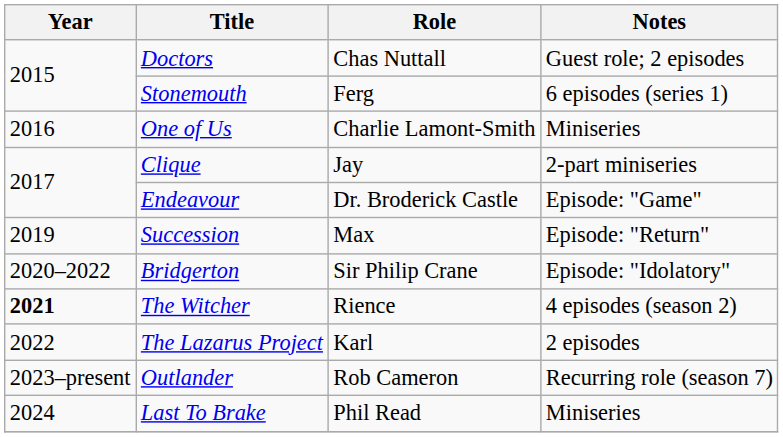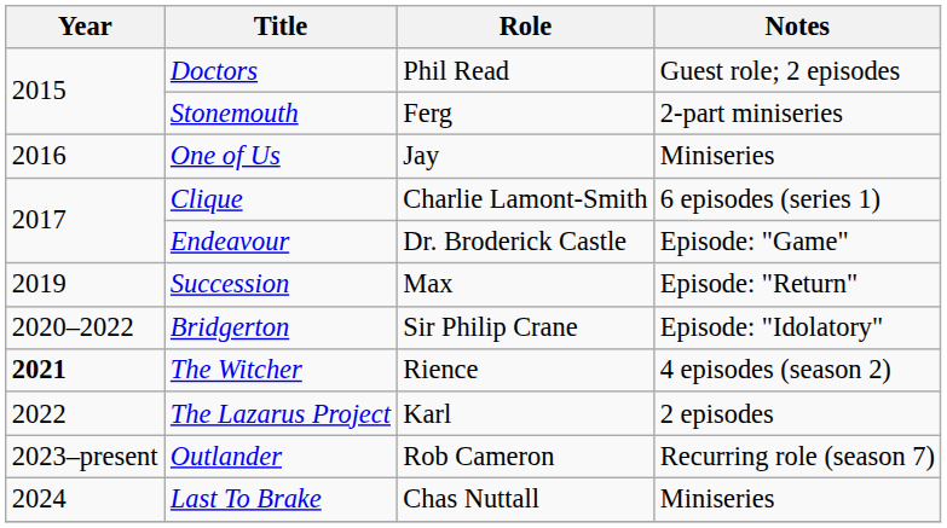 <table class="wikitable">
 <tr>
 <th>Year</th>
 <th>Title</th>
 <th>Role</th>
 <th>Notes</th>
 </tr>
 <tr>
 <td rowspan="2">2015</td>
 <td><em><a href='#'>Doctors</a></em></td>
-<td>Chas Nuttall</td>
+<td>Phil Read</td>
 <td>Guest role; 2 episodes</td>
 </tr>
 <tr>
 <td><em><a href='#'>Stonemouth</a></em></td>
 <td>Ferg</td>
-<td>6 episodes (series 1)</td>
+<td>2-part miniseries</td>
 </tr>
 <tr>
 <td>2016</td>
 <td><em><a href='#'>One of Us</a></em></td>
-<td>Charlie Lamont-Smith</td>
+<td>Jay</td>
 <td>Miniseries</td>
 </tr>
 <tr>
 <td rowspan="2">2017</td>
 <td><em><a href='#'>Clique</a></em></td>
-<td>Jay</td>
-<td>2-part miniseries</td>
+<td>Charlie Lamont-Smith</td>
+<td>6 episodes (series 1)</td>
 </tr>
 <tr>
 <td><em><a href='#'>Endeavour</a></em></td>
 <td>Dr. Broderick Castle</td>
 <td>Episode: "Game"</td>
 </tr>
 <tr>
 <td>2019</td>
 <td><em><a href='#'>Succession</a></em></td>
 <td>Max</td>
 <td>Episode: "Return"</td>
 </tr>
 <tr>
 <td>2020–2022</td>
 <td><em><a href='#'>Bridgerton</a></em></td>
 <td>Sir Philip Crane</td>
 <td>Episode: "Idolatory"</td>
 </tr>
 <tr>
 <td><strong>2021</strong></td>
 <td><em><a href='#'>The Witcher</a></em></td>
 <td>Rience</td>
 <td>4 episodes (season 2)</td>
 </tr>
 <tr>
 <td>2022</td>
 <td><em><a href='#'>The Lazarus Project</a></em></td>
 <td>Karl</td>
 <td>2 episodes</td>
 </tr>
 <tr>
 <td>2023–present</td>
 <td><em><a href='#'>Outlander</a></em></td>
 <td>Rob Cameron</td>
 <td>Recurring role (season 7)</td>
 </tr>
 <tr>
 <td>2024</td>
 <td><em><a href='#'>Last To Brake</a></em></td>
-<td>Phil Read</td>
+<td>Chas Nuttall</td>
 <td>Miniseries</td>
 </tr>
 <tr>
 </tr>
 </table>
